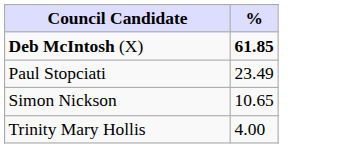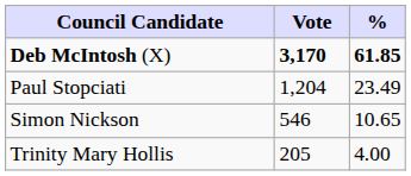 <table class="wikitable">
 <tr>
 <th style="background:#ddf; width:200px;">Council Candidate</th>
+<th style="background:#ddf; width:50px;">Vote</th>
 <th style="background:#ddf; width:30px;">%</th>
 </tr>
 <tr>
 <td><strong>Deb McIntosh</strong> (X)</td>
+<td><strong>3,170</strong></td>
 <td><strong>61.85</strong></td>
 </tr>
 <tr>
 <td>Paul Stopciati</td>
+<td>1,204</td>
 <td>23.49</td>
 </tr>
 <tr>
 <td>Simon Nickson</td>
+<td>546</td>
 <td>10.65</td>
 </tr>
 <tr>
 <td>Trinity Mary Hollis</td>
+<td>205</td>
 <td>4.00</td>
 </tr>
 </table>
